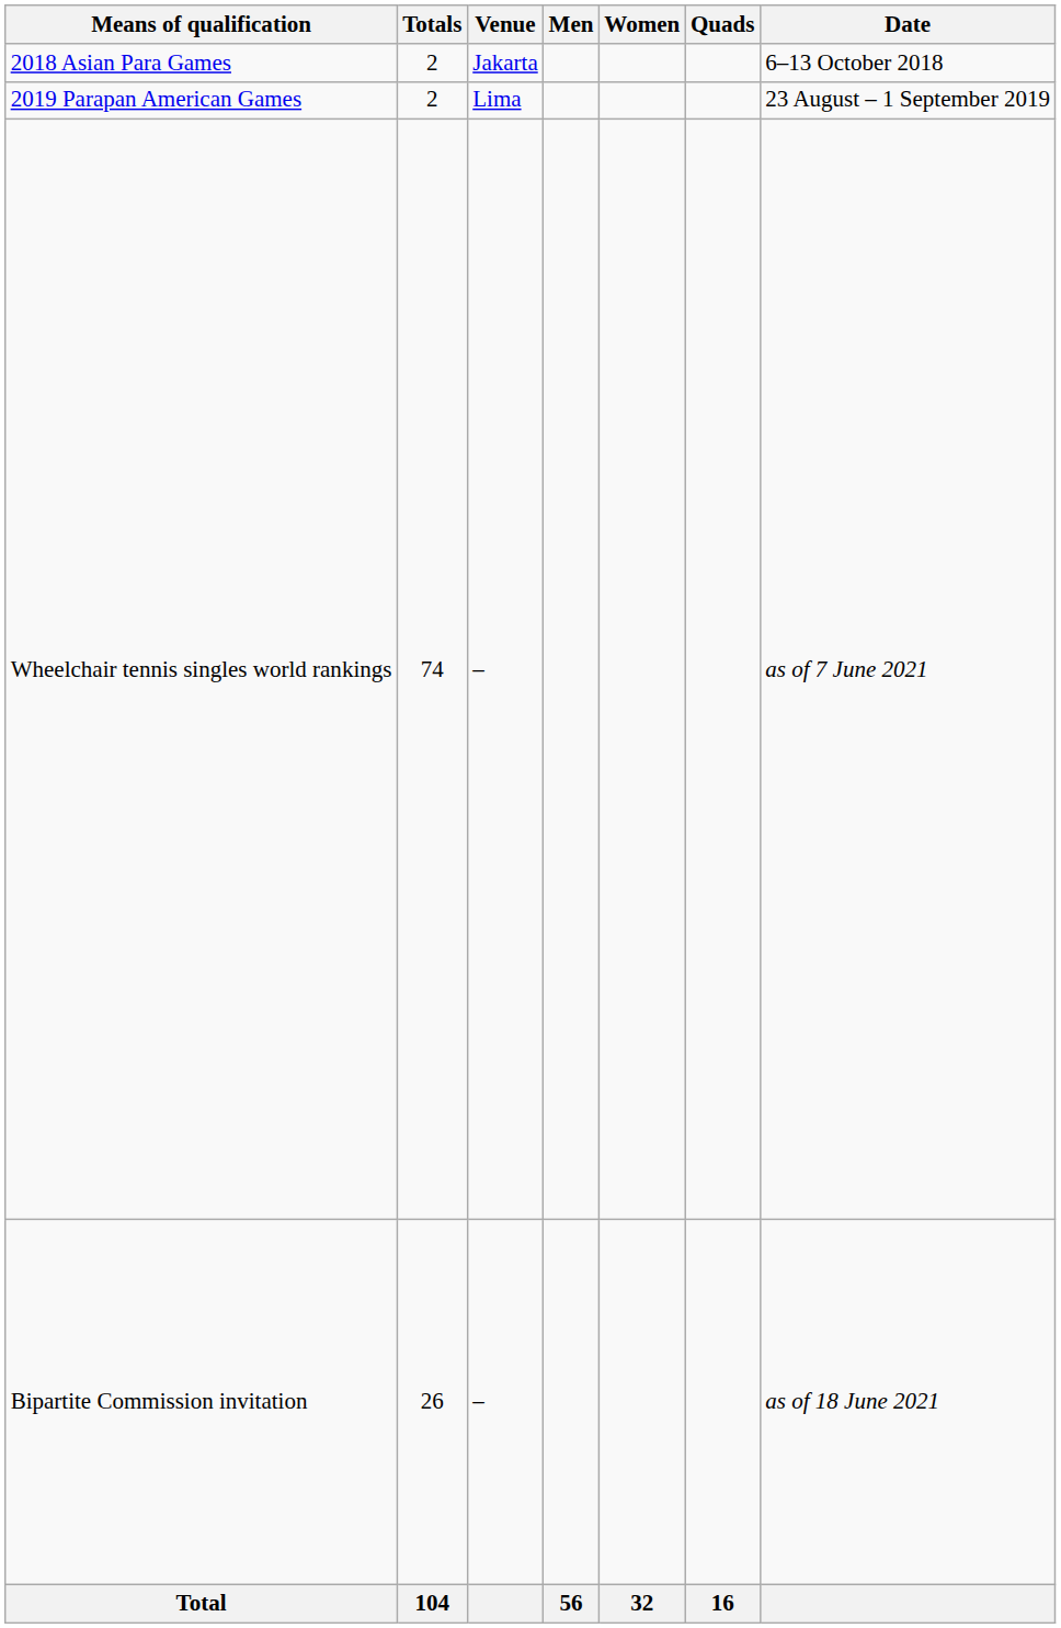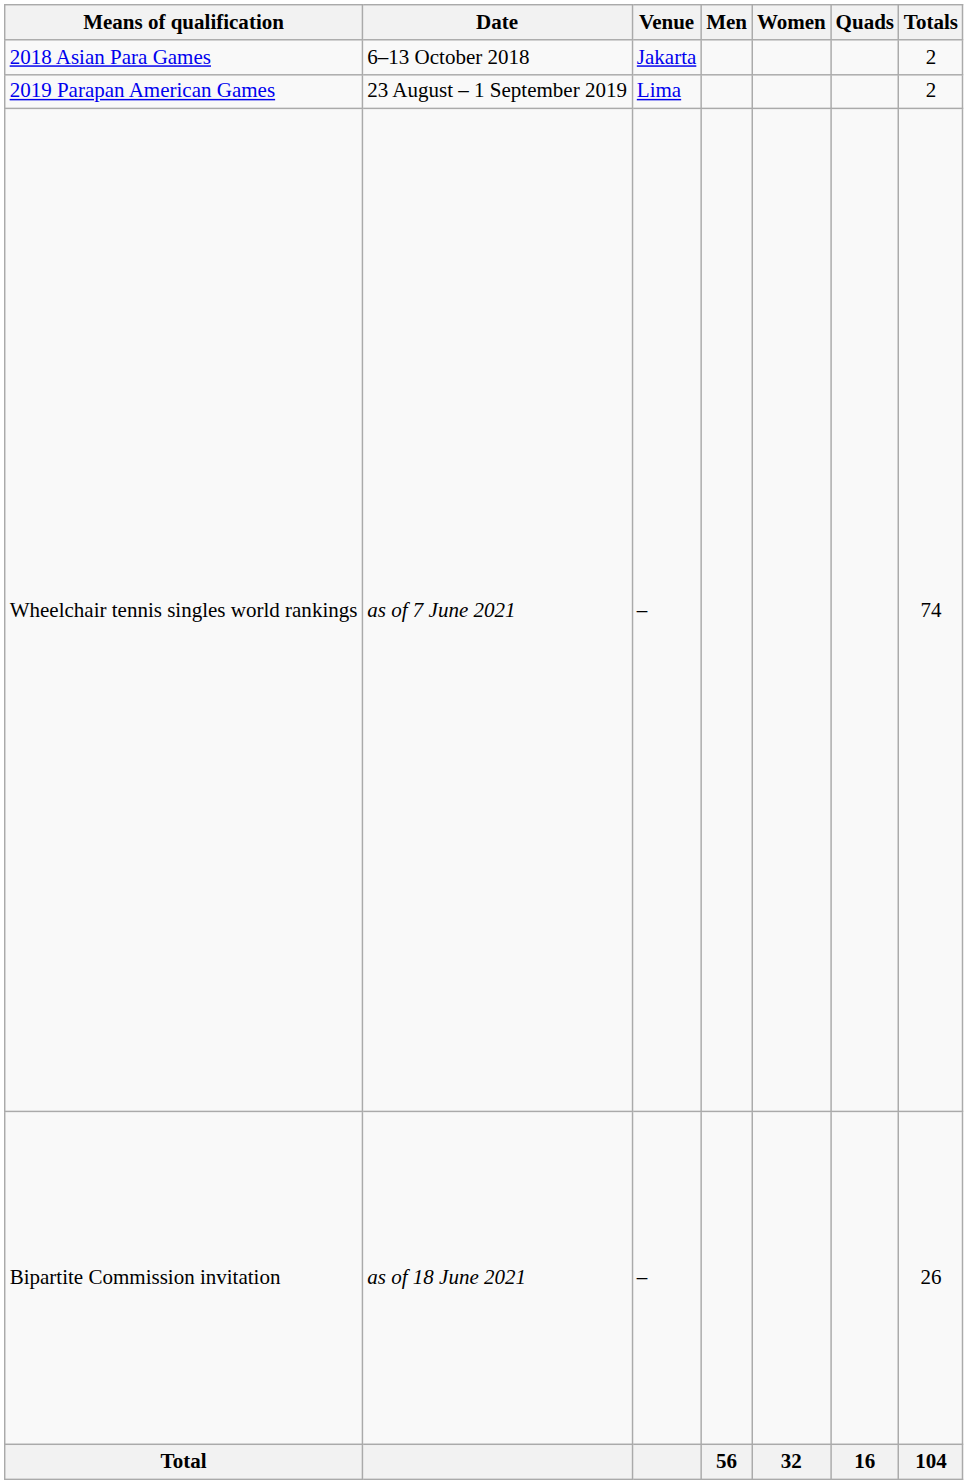 <table class=wikitable style="font-size:90%">
 <tr>
 <th>Means of qualification</th>
-<th>Totals</th>
+<th>Date</th>
 <th>Venue</th>
 <th>Men</th>
 <th>Women</th>
 <th>Quads</th>
-<th>Date</th>
+<th>Totals</th>
 </tr>
 <tr>
 <td><a href='#'>2018 Asian Para Games</a></td>
-<td align=center>2</td>
+<td>6–13 October 2018</td>
 <td> <a href='#'>Jakarta</a></td>
 <td></td>
 <td></td>
 <td></td>
-<td>6–13 October 2018</td>
+<td align=center>2</td>
 </tr>
 <tr>
 <td><a href='#'>2019 Parapan American Games</a></td>
-<td align=center>2</td>
+<td>23 August – 1 September 2019</td>
 <td> <a href='#'>Lima</a></td>
 <td></td>
 <td></td>
 <td></td>
-<td>23 August – 1 September 2019</td>
+<td align=center>2</td>
 </tr>
 <tr>
 <td>Wheelchair tennis singles world rankings</td>
-<td align=center>74</td>
+<td><em>as of 7 June 2021</em></td>
 <td>–</td>
 <td><br><br><br><br><br><br><br><br><br><br><br><br><br><br><br><br><br><br><br><br><br><br><br><br><br><br><br><br><br><br><br><br><br><br><br><br><br><br><br><br></td>
 <td><br><br><br><br><br><br><br><br><br><br><br><br><br><br><br><br><br><br><br><br><br><br><br></td>
 <td><br><br><br><br><br><br><br><br><br><br><br><br></td>
-<td><em>as of 7 June 2021</em></td>
+<td align=center>74</td>
 </tr>
 <tr>
 <td>Bipartite Commission invitation</td>
-<td align=center>26</td>
+<td><em>as of 18 June 2021</em></td>
 <td>–</td>
 <td><br><br><br><br><br><br><br><br><br><br><br><br><br></td>
 <td><br><br><br><br><br><br><br></td>
 <td><br><br><br></td>
-<td><em>as of 18 June 2021</em></td>
+<td align=center>26</td>
 </tr>
 <tr>
 <th>Total</th>
-<th align=center>104</th>
+<th></th>
 <th></th>
 <th align=center>56</th>
 <th align=center>32</th>
 <th align=center>16</th>
-<th></th>
+<th align=center>104</th>
 </tr>
 </table>
